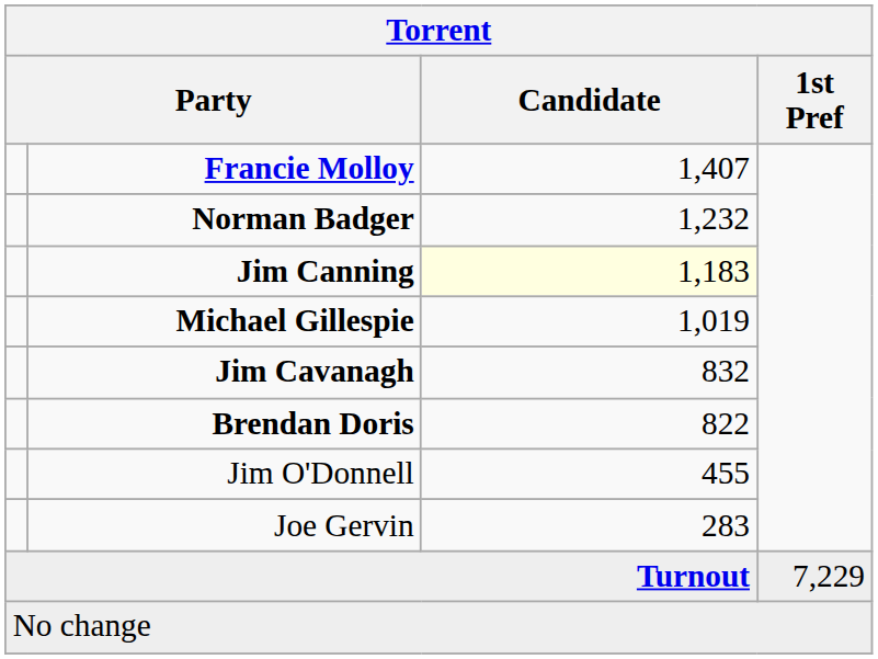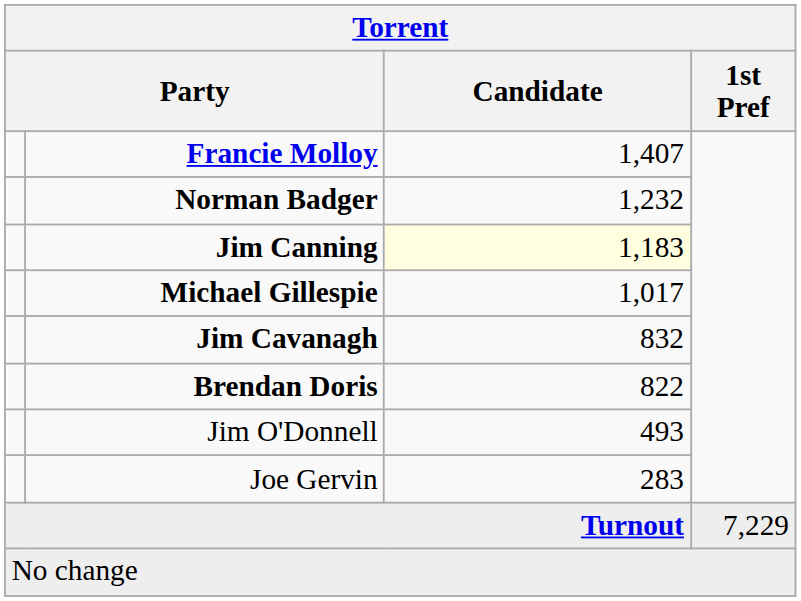 <table class="wikitable">
 <tr>
 <th colspan="4" align="center"><a href='#'>Torrent</a></th>
 </tr>
 <tr>
 <th colspan="2" align="center" width=200>Party</th>
 <th width=160>Candidate</th>
 <th width=50>1st Pref</th>
 </tr>
 <tr>
 <td></td>
 <td align="right"><strong><a href='#'>Francie Molloy</a></strong></td>
 <td align="right">1,407</td>
 </tr>
 <tr>
 <td></td>
 <td align="right"><strong>Norman Badger</strong></td>
 <td align="right">1,232</td>
 </tr>
 <tr>
 <td></td>
 <td align="right"><strong>Jim Canning</strong></td>
 <td align="right" style="background: lightyellow;">1,183</td>
 </tr>
 <tr>
 <td></td>
 <td align="right"><strong>Michael Gillespie</strong></td>
-<td align="right">1,019</td>
+<td align="right">1,017</td>
 </tr>
 <tr>
 <td></td>
 <td align="right"><strong>Jim Cavanagh</strong></td>
 <td align="right">832</td>
 </tr>
 <tr>
 <td></td>
 <td align="right"><strong>Brendan Doris</strong></td>
 <td align="right">822</td>
 </tr>
 <tr>
 <td></td>
 <td align="right">Jim O'Donnell</td>
-<td align="right">455</td>
+<td align="right">493</td>
 </tr>
 <tr>
 <td></td>
 <td align="right">Joe Gervin</td>
 <td align="right">283</td>
 </tr>
 <tr bgcolor="EEEEEE">
 <td colspan=3 align="right"><strong><a href='#'>Turnout</a></strong></td>
 <td align="right">7,229</td>
 </tr>
 <tr>
 <td colspan=4 bgcolor="EEEEEE">No change</td>
 </tr>
 </table>
